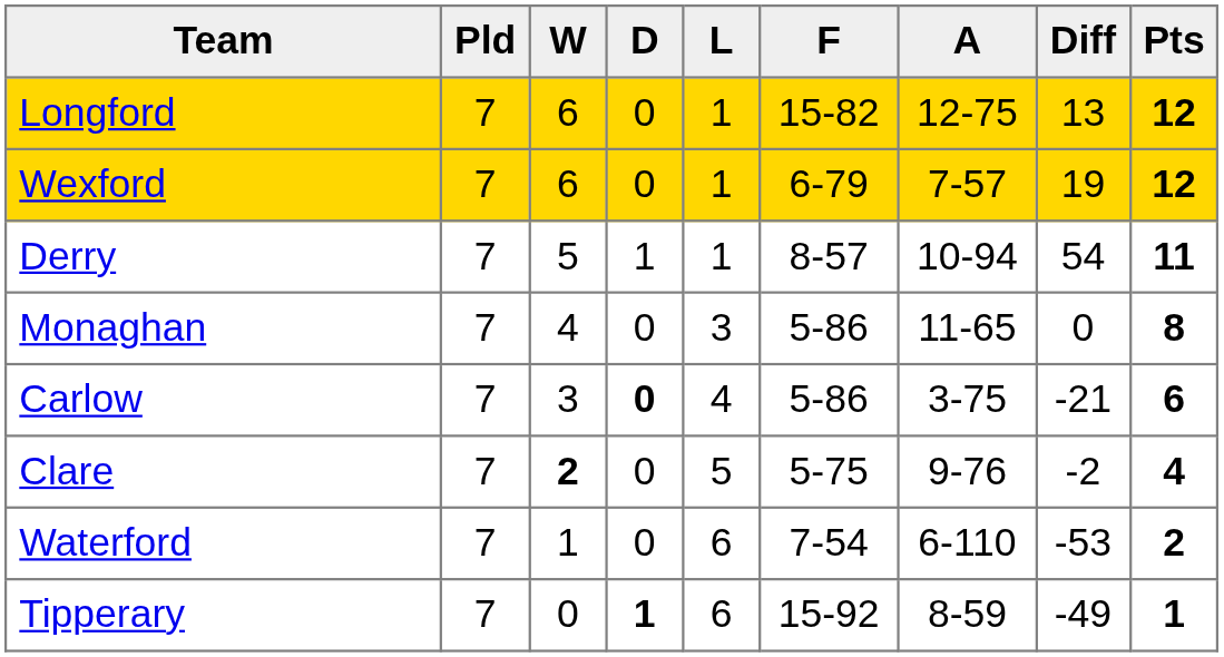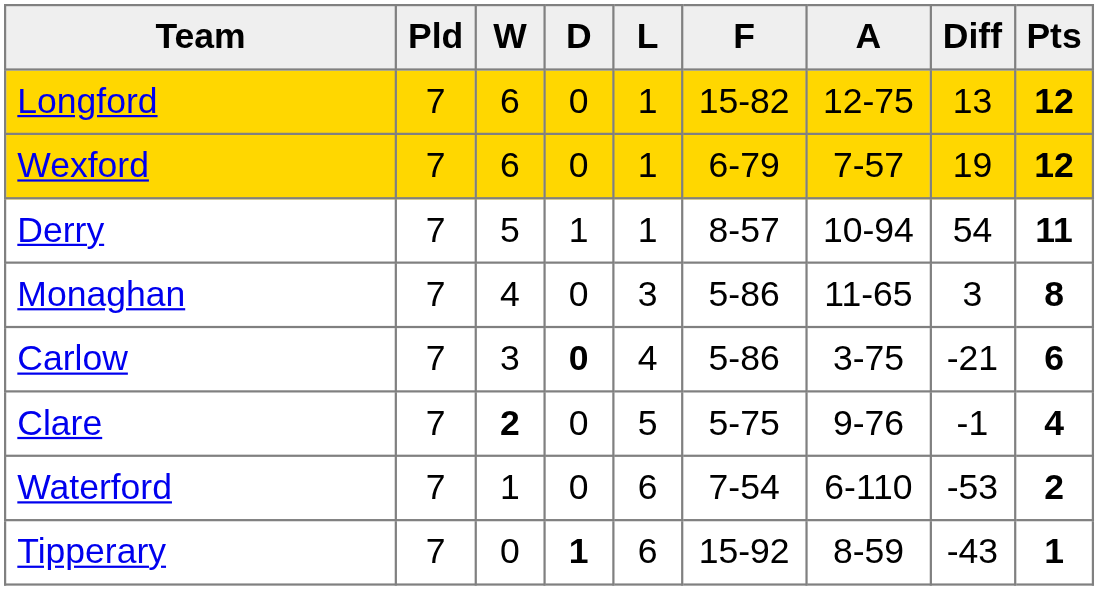 <table style=border-collapse:collapse border=1 cellspacing=0 cellpadding=5>
 <tr align=center bgcolor=#efefef>
 <th width=165>Team</th>
 <th width=20>Pld</th>
 <th width=20>W</th>
 <th width=20>D</th>
 <th width=20>L</th>
 <th width=45>F</th>
 <th width=45>A</th>
 <th width=20>Diff</th>
 <th width=20>Pts</th>
 </tr>
 <tr align=center style= "background:gold;">
 <td style="text-align:left"><a href='#'>Longford</a></td>
 <td>7</td>
 <td>6</td>
 <td>0</td>
 <td>1</td>
 <td>15-82</td>
 <td>12-75</td>
 <td>13</td>
 <td><strong>12</strong></td>
 </tr>
 <tr align=center style= "background:gold;">
 <td style="text-align:left"><a href='#'>Wexford</a></td>
 <td>7</td>
 <td>6</td>
 <td>0</td>
 <td>1</td>
 <td>6-79</td>
 <td>7-57</td>
 <td>19</td>
 <td><strong>12</strong></td>
 </tr>
 <tr align=center style= "">
 <td style="text-align:left"><a href='#'>Derry</a></td>
 <td>7</td>
 <td>5</td>
 <td>1</td>
 <td>1</td>
 <td>8-57</td>
 <td>10-94</td>
 <td>54</td>
 <td><strong>11</strong></td>
 </tr>
 <tr align=center style= "">
 <td style="text-align:left"><a href='#'>Monaghan</a></td>
 <td>7</td>
 <td>4</td>
 <td>0</td>
 <td>3</td>
 <td>5-86</td>
 <td>11-65</td>
-<td>0</td>
+<td>3</td>
 <td><strong>8</strong></td>
 </tr>
 <tr align=center style= "">
 <td style="text-align:left"><a href='#'>Carlow</a></td>
 <td>7</td>
 <td>3</td>
 <td><strong>0</strong></td>
 <td>4</td>
 <td>5-86</td>
 <td>3-75</td>
 <td>-21</td>
 <td><strong>6</strong></td>
 </tr>
 <tr align=center style= "">
 <td style="text-align:left"><a href='#'>Clare</a></td>
 <td>7</td>
 <td><strong>2</strong></td>
 <td>0</td>
 <td>5</td>
 <td>5-75</td>
 <td>9-76</td>
-<td>-2</td>
+<td>-1</td>
 <td><strong>4</strong></td>
 </tr>
 <tr align=center style= "">
 <td style="text-align:left"><a href='#'>Waterford</a></td>
 <td>7</td>
 <td>1</td>
 <td>0</td>
 <td>6</td>
 <td>7-54</td>
 <td>6-110</td>
 <td>-53</td>
 <td><strong>2</strong></td>
 </tr>
 <tr align=center style= "">
 <td style="text-align:left"><a href='#'>Tipperary</a></td>
 <td>7</td>
 <td>0</td>
 <td><strong>1</strong></td>
 <td>6</td>
 <td>15-92</td>
 <td>8-59</td>
-<td>-49</td>
+<td>-43</td>
 <td><strong>1</strong></td>
 </tr>
 </table>
